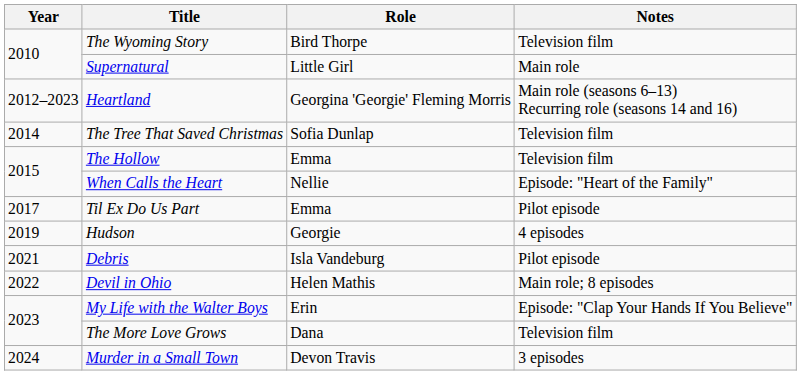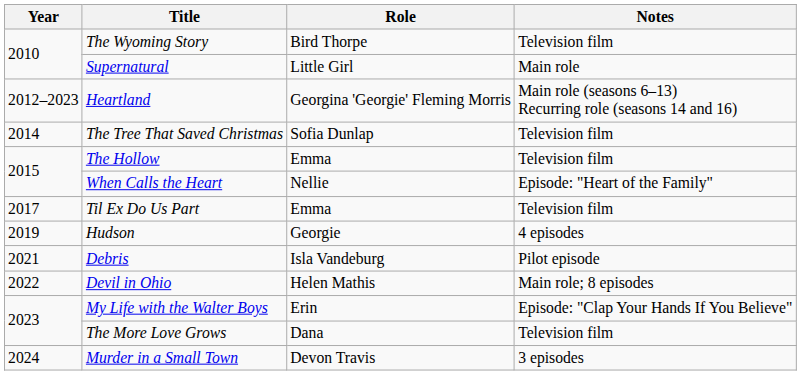 <table class="wikitable sortable">
 <tr>
 <th>Year</th>
 <th>Title</th>
 <th>Role</th>
 <th class="unsortable">Notes</th>
 </tr>
 <tr>
 <td rowspan="2">2010</td>
 <td data-sort-value="Wyoming Story, The"><em>The Wyoming Story</em></td>
 <td>Bird Thorpe</td>
 <td>Television film</td>
 </tr>
 <tr>
 <td><em><a href='#'>Supernatural</a></em></td>
 <td>Little Girl</td>
 <td>Main role</td>
 </tr>
 <tr>
 <td>2012–2023</td>
 <td><em><a href='#'>Heartland</a></em></td>
 <td>Georgina 'Georgie' Fleming Morris</td>
 <td>Main role (seasons 6–13)<br>Recurring role (seasons 14 and 16)</td>
 </tr>
 <tr>
 <td>2014</td>
 <td data-sort-value="Tree That Saved Christmas, The"><em>The Tree That Saved Christmas</em></td>
 <td>Sofia Dunlap</td>
 <td>Television film</td>
 </tr>
 <tr>
 <td rowspan="2">2015</td>
 <td data-sort-value="Hollow, The"><em><a href='#'>The Hollow</a></em></td>
 <td>Emma</td>
 <td>Television film</td>
 </tr>
 <tr>
 <td><em><a href='#'>When Calls the Heart</a></em></td>
 <td>Nellie</td>
 <td>Episode: "Heart of the Family"</td>
 </tr>
 <tr>
 <td>2017</td>
 <td><em>Til Ex Do Us Part</em></td>
 <td>Emma</td>
-<td>Pilot episode</td>
+<td>Television film</td>
 </tr>
 <tr>
 <td>2019</td>
 <td><em>Hudson</em></td>
 <td>Georgie</td>
 <td>4 episodes</td>
 </tr>
 <tr>
 <td>2021</td>
 <td><em><a href='#'>Debris</a></em></td>
 <td>Isla Vandeburg</td>
 <td>Pilot episode</td>
 </tr>
 <tr>
 <td>2022</td>
 <td><em><a href='#'>Devil in Ohio</a></em></td>
 <td>Helen Mathis</td>
 <td>Main role; 8 episodes</td>
 </tr>
 <tr>
 <td rowspan="2">2023</td>
 <td><em><a href='#'>My Life with the Walter Boys</a></em></td>
 <td>Erin</td>
 <td>Episode: "Clap Your Hands If You Believe"</td>
 </tr>
 <tr>
 <td><em>The More Love Grows</em></td>
 <td>Dana</td>
 <td>Television film</td>
 </tr>
 <tr>
 <td>2024</td>
 <td><em><a href='#'>Murder in a Small Town</a></em></td>
 <td>Devon Travis</td>
 <td>3 episodes</td>
 </tr>
 </table>
